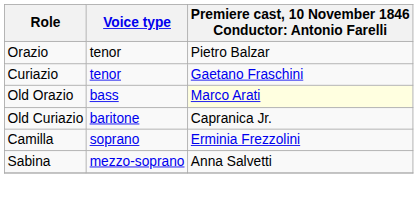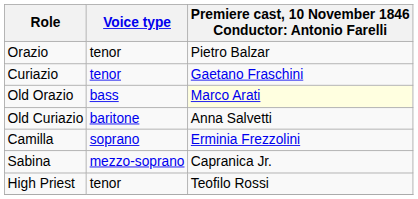 <table class="wikitable">
 <tr>
 <th>Role</th>
 <th><a href='#'>Voice type</a></th>
 <th>Premiere cast, 10 November 1846<br>Conductor: Antonio Farelli</th>
 </tr>
 <tr>
 <td>Orazio</td>
 <td>tenor</td>
 <td>Pietro Balzar</td>
 </tr>
 <tr>
 <td>Curiazio</td>
 <td><a href='#'>tenor</a></td>
 <td><a href='#'>Gaetano Fraschini</a></td>
 </tr>
 <tr>
 <td>Old Orazio</td>
 <td><a href='#'>bass</a></td>
 <td style="background: lightyellow;"><a href='#'>Marco Arati</a></td>
 </tr>
 <tr>
 <td>Old Curiazio</td>
 <td><a href='#'>baritone</a></td>
-<td>Capranica Jr.</td>
+<td>Anna Salvetti</td>
 </tr>
 <tr>
 <td>Camilla</td>
 <td><a href='#'>soprano</a></td>
 <td><a href='#'>Erminia Frezzolini</a></td>
 </tr>
 <tr>
 <td>Sabina</td>
 <td><a href='#'>mezzo-soprano</a></td>
-<td>Anna Salvetti</td>
+<td>Capranica Jr.</td>
+</tr>
+<tr>
+<td>High Priest</td>
+<td>tenor</td>
+<td>Teofilo Rossi</td>
 </tr>
 <tr>
 </tr>
 </table>
